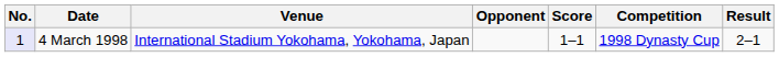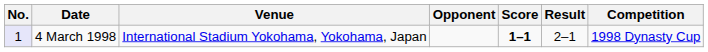 <table class="wikitable sortable">
 <tr>
 <th scope="col">No.</th>
 <th scope="col">Date</th>
 <th scope="col">Venue</th>
 <th scope="col">Opponent</th>
 <th scope="col">Score</th>
+<th scope="col">Result</th>
 <th scope="col">Competition</th>
-<th scope="col">Result</th>
 </tr>
 <tr>
 <td align="center" style="background: lavender;">1</td>
 <td>4 March 1998</td>
 <td><a href='#'>International Stadium Yokohama</a>, <a href='#'>Yokohama</a>, Japan</td>
 <td></td>
-<td align="center">1–1</td>
+<td align="center"><strong>1–1</strong></td>
+<td align="center">2–1</td>
 <td><a href='#'>1998 Dynasty Cup</a></td>
-<td align="center">2–1</td>
 </tr>
 </table>
